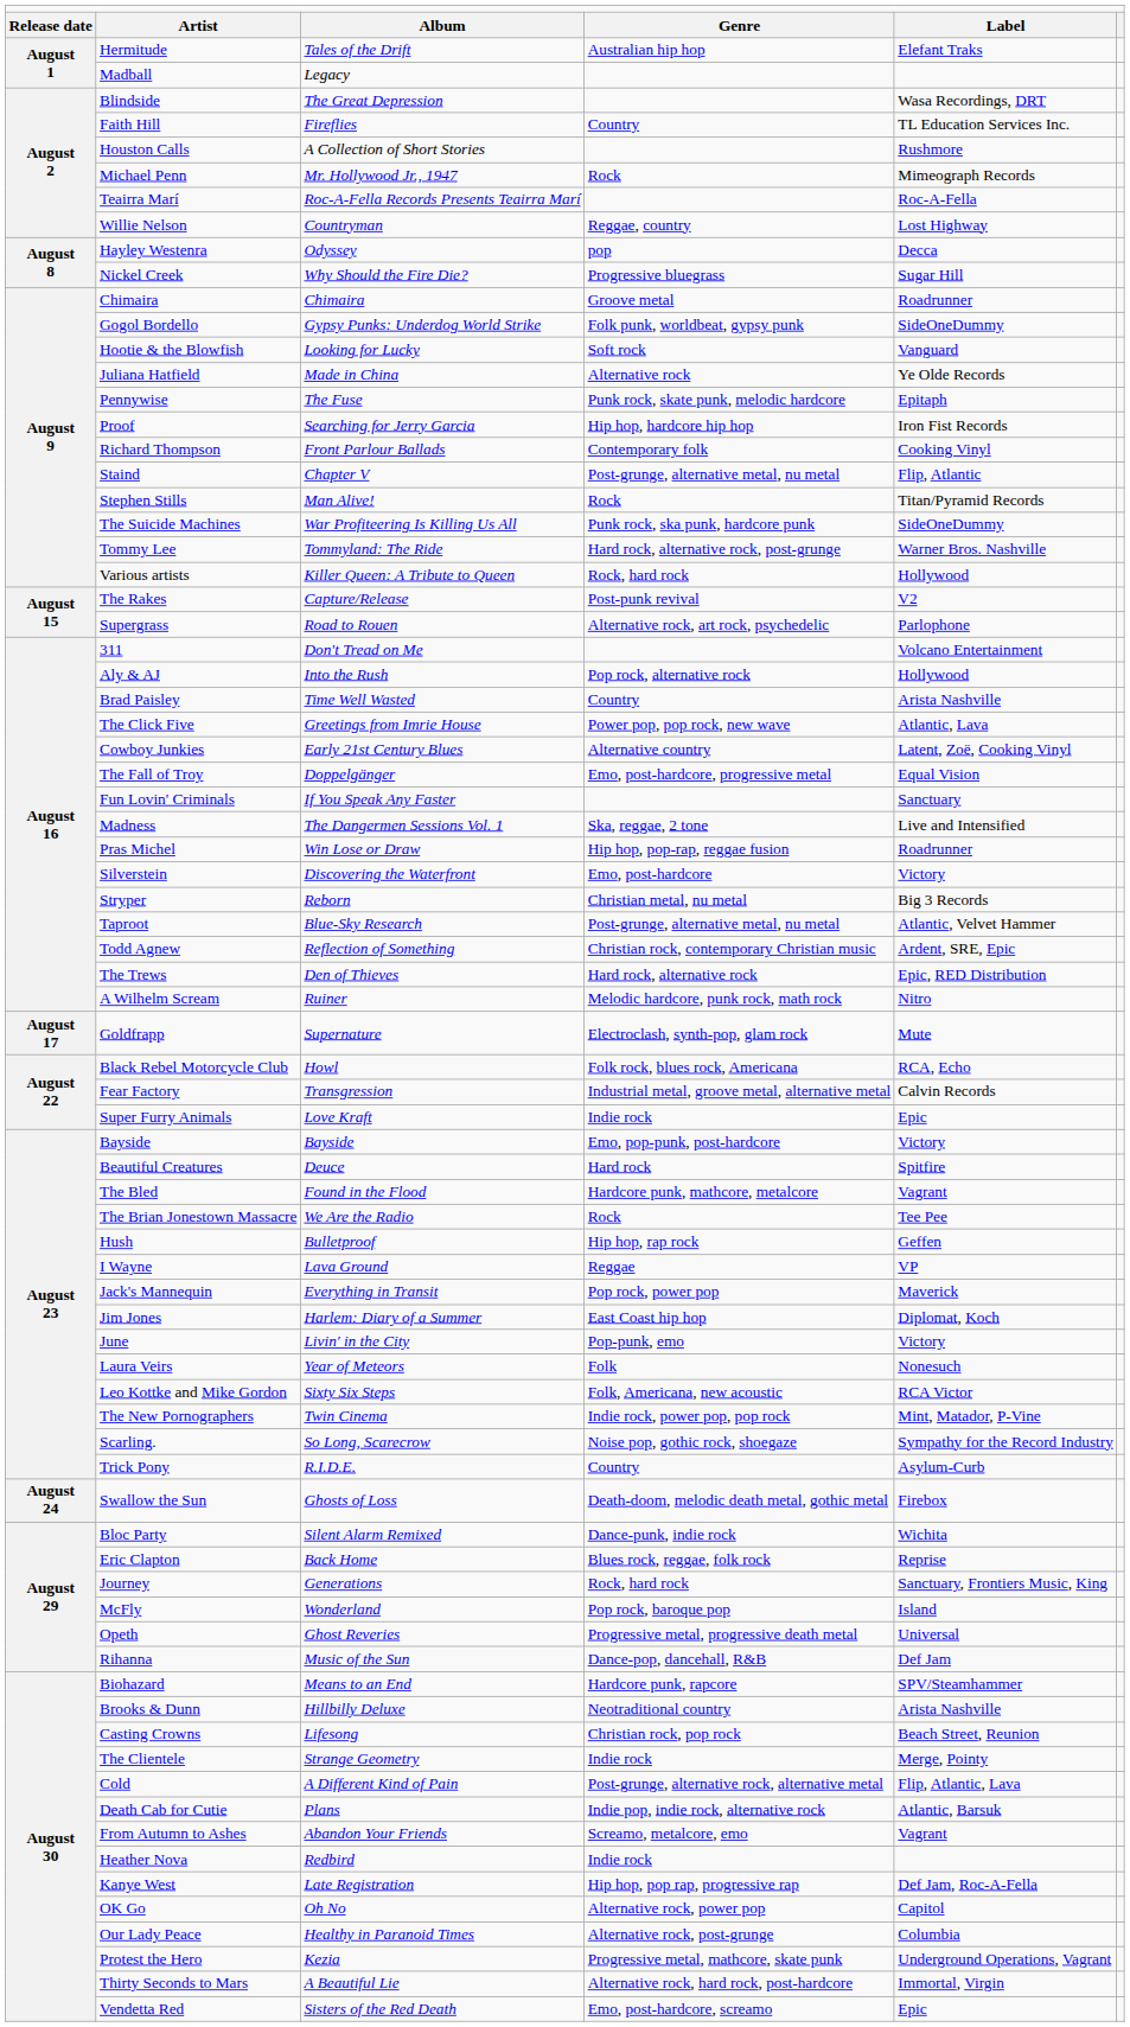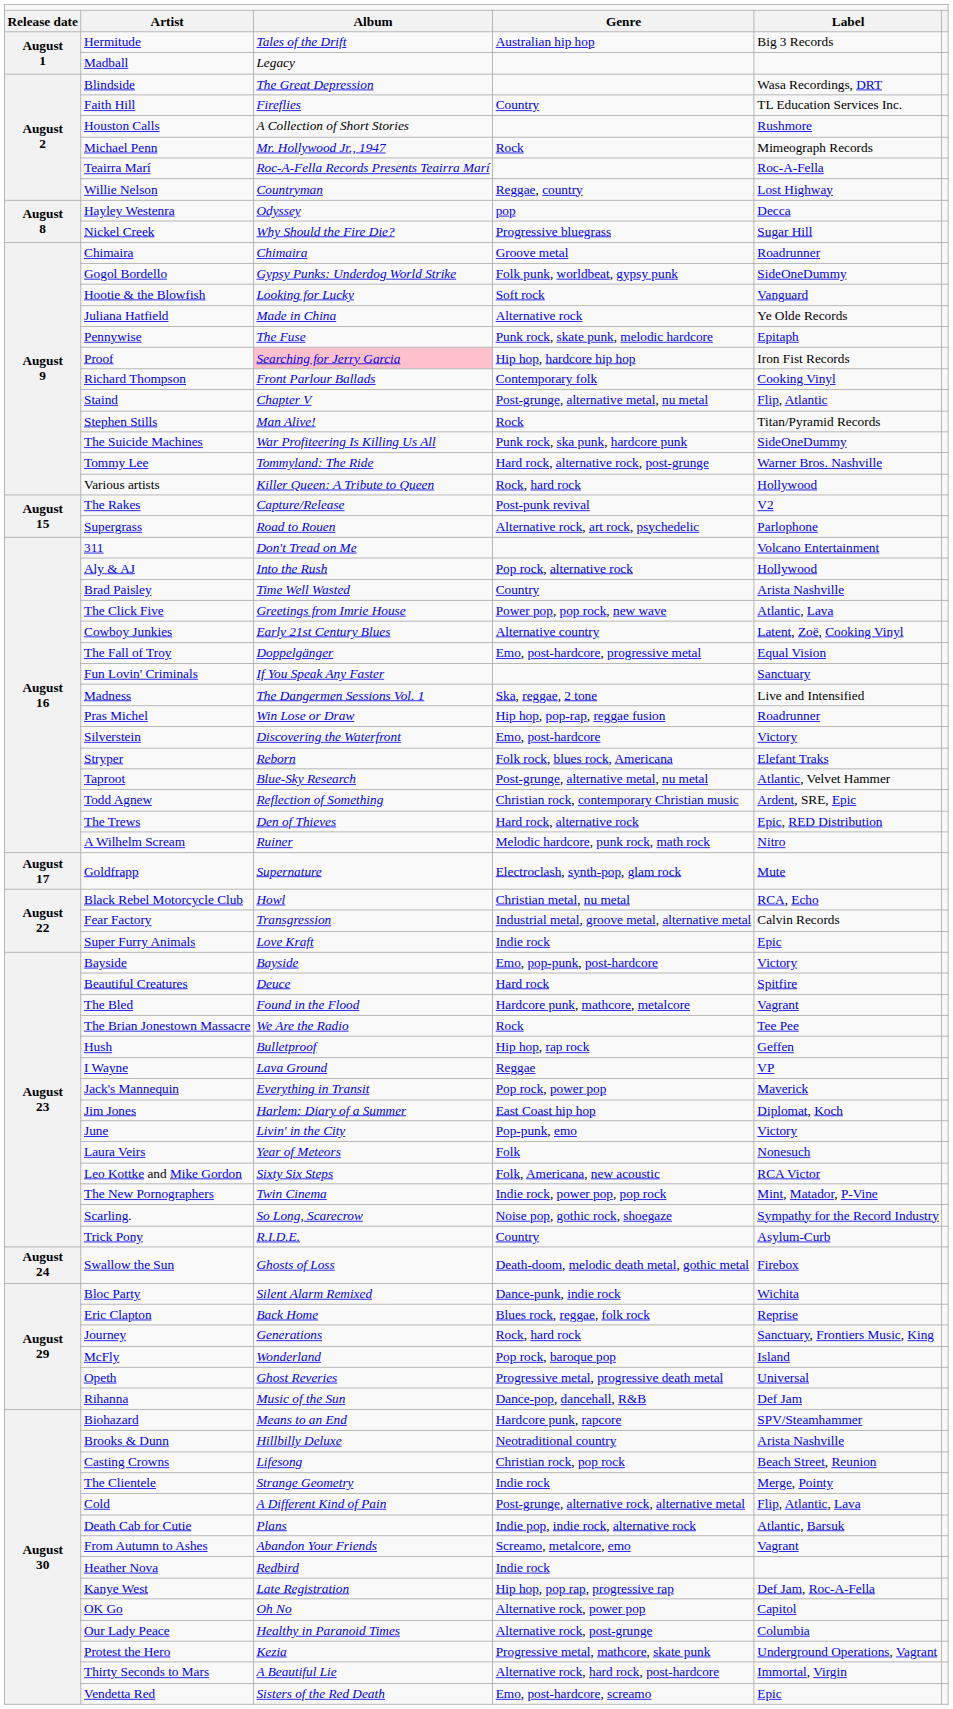 <table class="wikitable plainrowheaders">
 <tr>
 <td colspan="6" style="text-align:center;"></td>
 </tr>
 <tr>
 <th scope="col">Release date</th>
 <th scope="col">Artist</th>
 <th scope="col">Album</th>
 <th scope="col">Genre</th>
 <th scope="col">Label</th>
 <th scope="col"></th>
 </tr>
 <tr>
 <th scope="row" rowspan="2" style="text-align:center;">August<br>1</th>
 <td><a href='#'>Hermitude</a></td>
 <td><em><a href='#'>Tales of the Drift</a></em></td>
 <td><a href='#'>Australian hip hop</a></td>
-<td><a href='#'>Elefant Traks</a></td>
+<td>Big 3 Records</td>
 <td></td>
 </tr>
 <tr>
 <td><a href='#'>Madball</a></td>
 <td><em>Legacy</em></td>
 <td></td>
 <td></td>
 <td></td>
 </tr>
 <tr>
 <th scope="row" rowspan="6" style="text-align:center;">August<br>2</th>
 <td><a href='#'>Blindside</a></td>
 <td><em><a href='#'>The Great Depression</a></em></td>
 <td></td>
 <td>Wasa Recordings, <a href='#'>DRT</a></td>
 <td></td>
 </tr>
 <tr>
 <td><a href='#'>Faith Hill</a></td>
 <td><em><a href='#'>Fireflies</a></em></td>
 <td><a href='#'>Country</a></td>
 <td>TL Education Services Inc.</td>
 <td></td>
 </tr>
 <tr>
 <td><a href='#'>Houston Calls</a></td>
 <td><em>A Collection of Short Stories</em></td>
 <td></td>
 <td><a href='#'>Rushmore</a></td>
 <td></td>
 </tr>
 <tr>
 <td><a href='#'>Michael Penn</a></td>
 <td><em><a href='#'>Mr. Hollywood Jr., 1947</a></em></td>
 <td><a href='#'>Rock</a></td>
 <td>Mimeograph Records</td>
 <td></td>
 </tr>
 <tr>
 <td><a href='#'>Teairra Marí</a></td>
 <td><em><a href='#'>Roc-A-Fella Records Presents Teairra Marí</a></em></td>
 <td></td>
 <td><a href='#'>Roc-A-Fella</a></td>
 <td></td>
 </tr>
 <tr>
 <td><a href='#'>Willie Nelson</a></td>
 <td><em><a href='#'>Countryman</a></em></td>
 <td><a href='#'>Reggae</a>, <a href='#'>country</a></td>
 <td><a href='#'>Lost Highway</a></td>
 <td></td>
 </tr>
 <tr>
 <th scope="row" rowspan="2" style="text-align:center;">August<br>8</th>
 <td><a href='#'>Hayley Westenra</a></td>
 <td><em><a href='#'>Odyssey</a></em></td>
 <td><a href='#'>pop</a></td>
 <td><a href='#'>Decca</a></td>
 <td></td>
 </tr>
 <tr>
 <td><a href='#'>Nickel Creek</a></td>
 <td><em><a href='#'>Why Should the Fire Die?</a></em></td>
 <td><a href='#'>Progressive bluegrass</a></td>
 <td><a href='#'>Sugar Hill</a></td>
 <td></td>
 </tr>
 <tr>
 <th scope="row" rowspan="12" style="text-align:center;">August<br>9</th>
 <td><a href='#'>Chimaira</a></td>
 <td><em><a href='#'>Chimaira</a></em></td>
 <td><a href='#'>Groove metal</a></td>
 <td><a href='#'>Roadrunner</a></td>
 <td></td>
 </tr>
 <tr>
 <td><a href='#'>Gogol Bordello</a></td>
 <td><em><a href='#'>Gypsy Punks: Underdog World Strike</a></em></td>
 <td><a href='#'>Folk punk</a>, <a href='#'>worldbeat</a>, <a href='#'>gypsy punk</a></td>
 <td><a href='#'>SideOneDummy</a></td>
 <td></td>
 </tr>
 <tr>
 <td><a href='#'>Hootie & the Blowfish</a></td>
 <td><em><a href='#'>Looking for Lucky</a></em></td>
 <td><a href='#'>Soft rock</a></td>
 <td><a href='#'>Vanguard</a></td>
 <td></td>
 </tr>
 <tr>
 <td><a href='#'>Juliana Hatfield</a></td>
 <td><em><a href='#'>Made in China</a></em></td>
 <td><a href='#'>Alternative rock</a></td>
 <td>Ye Olde Records</td>
 <td></td>
 </tr>
 <tr>
 <td><a href='#'>Pennywise</a></td>
 <td><em><a href='#'>The Fuse</a></em></td>
 <td><a href='#'>Punk rock</a>, <a href='#'>skate punk</a>, <a href='#'>melodic hardcore</a></td>
 <td><a href='#'>Epitaph</a></td>
 <td></td>
 </tr>
 <tr>
 <td><a href='#'>Proof</a></td>
-<td><em><a href='#'>Searching for Jerry Garcia</a></em></td>
+<td style="background: pink;"><em><a href='#'>Searching for Jerry Garcia</a></em></td>
 <td><a href='#'>Hip hop</a>, <a href='#'>hardcore hip hop</a></td>
 <td>Iron Fist Records</td>
 <td></td>
 </tr>
 <tr>
 <td><a href='#'>Richard Thompson</a></td>
 <td><em><a href='#'>Front Parlour Ballads</a></em></td>
 <td><a href='#'>Contemporary folk</a></td>
 <td><a href='#'>Cooking Vinyl</a></td>
 <td></td>
 </tr>
 <tr>
 <td><a href='#'>Staind</a></td>
 <td><em><a href='#'>Chapter V</a></em></td>
 <td><a href='#'>Post-grunge</a>, <a href='#'>alternative metal</a>, <a href='#'>nu metal</a></td>
 <td><a href='#'>Flip</a>, <a href='#'>Atlantic</a></td>
 <td></td>
 </tr>
 <tr>
 <td><a href='#'>Stephen Stills</a></td>
 <td><em><a href='#'>Man Alive!</a></em></td>
 <td><a href='#'>Rock</a></td>
 <td>Titan/Pyramid Records</td>
 <td></td>
 </tr>
 <tr>
 <td><a href='#'>The Suicide Machines</a></td>
 <td><em><a href='#'>War Profiteering Is Killing Us All</a></em></td>
 <td><a href='#'>Punk rock</a>, <a href='#'>ska punk</a>, <a href='#'>hardcore punk</a></td>
 <td><a href='#'>SideOneDummy</a></td>
 <td></td>
 </tr>
 <tr>
 <td><a href='#'>Tommy Lee</a></td>
 <td><em><a href='#'>Tommyland: The Ride</a></em></td>
 <td><a href='#'>Hard rock</a>, <a href='#'>alternative rock</a>, <a href='#'>post-grunge</a></td>
 <td><a href='#'>Warner Bros. Nashville</a></td>
 <td></td>
 </tr>
 <tr>
 <td>Various artists</td>
 <td><em><a href='#'>Killer Queen: A Tribute to Queen</a></em></td>
 <td><a href='#'>Rock</a>, <a href='#'>hard rock</a></td>
 <td><a href='#'>Hollywood</a></td>
 <td></td>
 </tr>
 <tr>
 <th scope="row" rowspan="2" style="text-align:center;">August<br>15</th>
 <td><a href='#'>The Rakes</a></td>
 <td><em><a href='#'>Capture/Release</a></em></td>
 <td><a href='#'>Post-punk revival</a></td>
 <td><a href='#'>V2</a></td>
 <td></td>
 </tr>
 <tr>
 <td><a href='#'>Supergrass</a></td>
 <td><em><a href='#'>Road to Rouen</a></em></td>
 <td><a href='#'>Alternative rock</a>, <a href='#'>art rock</a>, <a href='#'>psychedelic</a></td>
 <td><a href='#'>Parlophone</a></td>
 <td></td>
 </tr>
 <tr>
 <th scope="row" rowspan="15" style="text-align:center;">August<br>16</th>
 <td><a href='#'>311</a></td>
 <td><em><a href='#'>Don't Tread on Me</a></em></td>
 <td></td>
 <td><a href='#'>Volcano Entertainment</a></td>
 <td></td>
 </tr>
 <tr>
 <td><a href='#'>Aly & AJ</a></td>
 <td><em><a href='#'>Into the Rush</a></em></td>
 <td><a href='#'>Pop rock</a>, <a href='#'>alternative rock</a></td>
 <td><a href='#'>Hollywood</a></td>
 <td></td>
 </tr>
 <tr>
 <td><a href='#'>Brad Paisley</a></td>
 <td><em><a href='#'>Time Well Wasted</a></em></td>
 <td><a href='#'>Country</a></td>
 <td><a href='#'>Arista Nashville</a></td>
 <td></td>
 </tr>
 <tr>
 <td><a href='#'>The Click Five</a></td>
 <td><em><a href='#'>Greetings from Imrie House</a></em></td>
 <td><a href='#'>Power pop</a>, <a href='#'>pop rock</a>, <a href='#'>new wave</a></td>
 <td><a href='#'>Atlantic</a>, <a href='#'>Lava</a></td>
 <td></td>
 </tr>
 <tr>
 <td><a href='#'>Cowboy Junkies</a></td>
 <td><em><a href='#'>Early 21st Century Blues</a></em></td>
 <td><a href='#'>Alternative country</a></td>
 <td><a href='#'>Latent</a>, <a href='#'>Zoë</a>, <a href='#'>Cooking Vinyl</a></td>
 <td></td>
 </tr>
 <tr>
 <td><a href='#'>The Fall of Troy</a></td>
 <td><em><a href='#'>Doppelgänger</a></em></td>
 <td><a href='#'>Emo</a>, <a href='#'>post-hardcore</a>, <a href='#'>progressive metal</a></td>
 <td><a href='#'>Equal Vision</a></td>
 <td></td>
 </tr>
 <tr>
 <td><a href='#'>Fun Lovin' Criminals</a></td>
 <td><em><a href='#'>If You Speak Any Faster</a></em></td>
 <td></td>
 <td><a href='#'>Sanctuary</a></td>
 <td></td>
 </tr>
 <tr>
 <td><a href='#'>Madness</a></td>
 <td><em><a href='#'>The Dangermen Sessions Vol. 1</a></em></td>
 <td><a href='#'>Ska</a>, <a href='#'>reggae</a>, <a href='#'>2 tone</a></td>
 <td>Live and Intensified</td>
 <td></td>
 </tr>
 <tr>
 <td><a href='#'>Pras Michel</a></td>
 <td><em><a href='#'>Win Lose or Draw</a></em></td>
 <td><a href='#'>Hip hop</a>, <a href='#'>pop-rap</a>, <a href='#'>reggae fusion</a></td>
 <td><a href='#'>Roadrunner</a></td>
 <td></td>
 </tr>
 <tr>
 <td><a href='#'>Silverstein</a></td>
 <td><em><a href='#'>Discovering the Waterfront</a></em></td>
 <td><a href='#'>Emo</a>, <a href='#'>post-hardcore</a></td>
 <td><a href='#'>Victory</a></td>
 <td></td>
 </tr>
 <tr>
 <td><a href='#'>Stryper</a></td>
 <td><em><a href='#'>Reborn</a></em></td>
-<td><a href='#'>Christian metal</a>, <a href='#'>nu metal</a></td>
-<td>Big 3 Records</td>
+<td><a href='#'>Folk rock</a>, <a href='#'>blues rock</a>, <a href='#'>Americana</a></td>
+<td><a href='#'>Elefant Traks</a></td>
 <td></td>
 </tr>
 <tr>
 <td><a href='#'>Taproot</a></td>
 <td><em><a href='#'>Blue-Sky Research</a></em></td>
 <td><a href='#'>Post-grunge</a>, <a href='#'>alternative metal</a>, <a href='#'>nu metal</a></td>
 <td><a href='#'>Atlantic</a>, Velvet Hammer</td>
 <td></td>
 </tr>
 <tr>
 <td><a href='#'>Todd Agnew</a></td>
 <td><em><a href='#'>Reflection of Something</a></em></td>
 <td><a href='#'>Christian rock</a>, <a href='#'>contemporary Christian music</a></td>
 <td><a href='#'>Ardent</a>, SRE, <a href='#'>Epic</a></td>
 <td></td>
 </tr>
 <tr>
 <td><a href='#'>The Trews</a></td>
 <td><em><a href='#'>Den of Thieves</a></em></td>
 <td><a href='#'>Hard rock</a>, <a href='#'>alternative rock</a></td>
 <td><a href='#'>Epic</a>, <a href='#'>RED Distribution</a></td>
 <td></td>
 </tr>
 <tr>
 <td><a href='#'>A Wilhelm Scream</a></td>
 <td><em><a href='#'>Ruiner</a></em></td>
 <td><a href='#'>Melodic hardcore</a>, <a href='#'>punk rock</a>, <a href='#'>math rock</a></td>
 <td><a href='#'>Nitro</a></td>
 <td></td>
 </tr>
 <tr>
 <th scope="row" style="text-align:center;">August<br>17</th>
 <td><a href='#'>Goldfrapp</a></td>
 <td><em><a href='#'>Supernature</a></em></td>
 <td><a href='#'>Electroclash</a>, <a href='#'>synth-pop</a>, <a href='#'>glam rock</a></td>
 <td><a href='#'>Mute</a></td>
 <td></td>
 </tr>
 <tr>
 <th scope="row" rowspan="3" style="text-align:center;">August<br>22</th>
 <td><a href='#'>Black Rebel Motorcycle Club</a></td>
 <td><em><a href='#'>Howl</a></em></td>
-<td><a href='#'>Folk rock</a>, <a href='#'>blues rock</a>, <a href='#'>Americana</a></td>
+<td><a href='#'>Christian metal</a>, <a href='#'>nu metal</a></td>
 <td><a href='#'>RCA</a>, <a href='#'>Echo</a></td>
 <td></td>
 </tr>
 <tr>
 <td><a href='#'>Fear Factory</a></td>
 <td><em><a href='#'>Transgression</a></em></td>
 <td><a href='#'>Industrial metal</a>, <a href='#'>groove metal</a>, <a href='#'>alternative metal</a></td>
 <td>Calvin Records</td>
 <td></td>
 </tr>
 <tr>
 <td><a href='#'>Super Furry Animals</a></td>
 <td><em><a href='#'>Love Kraft</a></em></td>
 <td><a href='#'>Indie rock</a></td>
 <td><a href='#'>Epic</a></td>
 <td></td>
 </tr>
 <tr>
 <th scope="row" rowspan="14" style="text-align:center;">August<br>23</th>
 <td><a href='#'>Bayside</a></td>
 <td><em><a href='#'>Bayside</a></em></td>
 <td><a href='#'>Emo</a>, <a href='#'>pop-punk</a>, <a href='#'>post-hardcore</a></td>
 <td><a href='#'>Victory</a></td>
 <td></td>
 </tr>
 <tr>
 <td><a href='#'>Beautiful Creatures</a></td>
 <td><em><a href='#'>Deuce</a></em></td>
 <td><a href='#'>Hard rock</a></td>
 <td><a href='#'>Spitfire</a></td>
 <td></td>
 </tr>
 <tr>
 <td><a href='#'>The Bled</a></td>
 <td><em><a href='#'>Found in the Flood</a></em></td>
 <td><a href='#'>Hardcore punk</a>, <a href='#'>mathcore</a>, <a href='#'>metalcore</a></td>
 <td><a href='#'>Vagrant</a></td>
 <td></td>
 </tr>
 <tr>
 <td><a href='#'>The Brian Jonestown Massacre</a></td>
 <td><em><a href='#'>We Are the Radio</a></em></td>
 <td><a href='#'>Rock</a></td>
 <td><a href='#'>Tee Pee</a></td>
 <td></td>
 </tr>
 <tr>
 <td><a href='#'>Hush</a></td>
 <td><em><a href='#'>Bulletproof</a></em></td>
 <td><a href='#'>Hip hop</a>, <a href='#'>rap rock</a></td>
 <td><a href='#'>Geffen</a></td>
 <td></td>
 </tr>
 <tr>
 <td><a href='#'>I Wayne</a></td>
 <td><em><a href='#'>Lava Ground</a></em></td>
 <td><a href='#'>Reggae</a></td>
 <td><a href='#'>VP</a></td>
 <td></td>
 </tr>
 <tr>
 <td><a href='#'>Jack's Mannequin</a></td>
 <td><em><a href='#'>Everything in Transit</a></em></td>
 <td><a href='#'>Pop rock</a>, <a href='#'>power pop</a></td>
 <td><a href='#'>Maverick</a></td>
 <td></td>
 </tr>
 <tr>
 <td><a href='#'>Jim Jones</a></td>
 <td><em><a href='#'>Harlem: Diary of a Summer</a></em></td>
 <td><a href='#'>East Coast hip hop</a></td>
 <td><a href='#'>Diplomat</a>, <a href='#'>Koch</a></td>
 <td></td>
 </tr>
 <tr>
 <td><a href='#'>June</a></td>
 <td><em><a href='#'>Livin' in the City</a></em></td>
 <td><a href='#'>Pop-punk</a>, <a href='#'>emo</a></td>
 <td><a href='#'>Victory</a></td>
 <td></td>
 </tr>
 <tr>
 <td><a href='#'>Laura Veirs</a></td>
 <td><em><a href='#'>Year of Meteors</a></em></td>
 <td><a href='#'>Folk</a></td>
 <td><a href='#'>Nonesuch</a></td>
 <td></td>
 </tr>
 <tr>
 <td><a href='#'>Leo Kottke</a> and <a href='#'>Mike Gordon</a></td>
 <td><em><a href='#'>Sixty Six Steps</a></em></td>
 <td><a href='#'>Folk</a>, <a href='#'>Americana</a>, <a href='#'>new acoustic</a></td>
 <td><a href='#'>RCA Victor</a></td>
 <td></td>
 </tr>
 <tr>
 <td><a href='#'>The New Pornographers</a></td>
 <td><em><a href='#'>Twin Cinema</a></em></td>
 <td><a href='#'>Indie rock</a>, <a href='#'>power pop</a>, <a href='#'>pop rock</a></td>
 <td><a href='#'>Mint</a>, <a href='#'>Matador</a>, <a href='#'>P-Vine</a></td>
 <td></td>
 </tr>
 <tr>
 <td><a href='#'>Scarling</a>.</td>
 <td><em><a href='#'>So Long, Scarecrow</a></em></td>
 <td><a href='#'>Noise pop</a>, <a href='#'>gothic rock</a>, <a href='#'>shoegaze</a></td>
 <td><a href='#'>Sympathy for the Record Industry</a></td>
 <td></td>
 </tr>
 <tr>
 <td><a href='#'>Trick Pony</a></td>
 <td><em><a href='#'>R.I.D.E.</a></em></td>
 <td><a href='#'>Country</a></td>
 <td><a href='#'>Asylum-Curb</a></td>
 <td></td>
 </tr>
 <tr>
 <th scope="row" style="text-align:center;">August<br>24</th>
 <td><a href='#'>Swallow the Sun</a></td>
 <td><em><a href='#'>Ghosts of Loss</a></em></td>
 <td><a href='#'>Death-doom</a>, <a href='#'>melodic death metal</a>, <a href='#'>gothic metal</a></td>
 <td><a href='#'>Firebox</a></td>
 <td></td>
 </tr>
 <tr>
 <th scope="row" rowspan="6" style="text-align:center;">August<br>29</th>
 <td><a href='#'>Bloc Party</a></td>
 <td><em><a href='#'>Silent Alarm Remixed</a></em></td>
 <td><a href='#'>Dance-punk</a>, <a href='#'>indie rock</a></td>
 <td><a href='#'>Wichita</a></td>
 <td></td>
 </tr>
 <tr>
 <td><a href='#'>Eric Clapton</a></td>
 <td><em><a href='#'>Back Home</a></em></td>
 <td><a href='#'>Blues rock</a>, <a href='#'>reggae</a>, <a href='#'>folk rock</a></td>
 <td><a href='#'>Reprise</a></td>
 <td></td>
 </tr>
 <tr>
 <td><a href='#'>Journey</a></td>
 <td><em><a href='#'>Generations</a></em></td>
 <td><a href='#'>Rock</a>, <a href='#'>hard rock</a></td>
 <td><a href='#'>Sanctuary</a>, <a href='#'>Frontiers Music</a>, <a href='#'>King</a></td>
 <td></td>
 </tr>
 <tr>
 <td><a href='#'>McFly</a></td>
 <td><em><a href='#'>Wonderland</a></em></td>
 <td><a href='#'>Pop rock</a>, <a href='#'>baroque pop</a></td>
 <td><a href='#'>Island</a></td>
 <td></td>
 </tr>
 <tr>
 <td><a href='#'>Opeth</a></td>
 <td><em><a href='#'>Ghost Reveries</a></em></td>
 <td><a href='#'>Progressive metal</a>, <a href='#'>progressive death metal</a></td>
 <td><a href='#'>Universal</a></td>
 <td></td>
 </tr>
 <tr>
 <td><a href='#'>Rihanna</a></td>
 <td><em><a href='#'>Music of the Sun</a></em></td>
 <td><a href='#'>Dance-pop</a>, <a href='#'>dancehall</a>, <a href='#'>R&B</a></td>
 <td><a href='#'>Def Jam</a></td>
 <td></td>
 </tr>
 <tr>
 <th scope="row" rowspan="14" style="text-align:center;">August<br>30</th>
 <td><a href='#'>Biohazard</a></td>
 <td><em><a href='#'>Means to an End</a></em></td>
 <td><a href='#'>Hardcore punk</a>, <a href='#'>rapcore</a></td>
 <td><a href='#'>SPV/Steamhammer</a></td>
 <td></td>
 </tr>
 <tr>
 <td><a href='#'>Brooks & Dunn</a></td>
 <td><em><a href='#'>Hillbilly Deluxe</a></em></td>
 <td><a href='#'>Neotraditional country</a></td>
 <td><a href='#'>Arista Nashville</a></td>
 <td></td>
 </tr>
 <tr>
 <td><a href='#'>Casting Crowns</a></td>
 <td><em><a href='#'>Lifesong</a></em></td>
 <td><a href='#'>Christian rock</a>, <a href='#'>pop rock</a></td>
 <td><a href='#'>Beach Street</a>, <a href='#'>Reunion</a></td>
 <td></td>
 </tr>
 <tr>
 <td><a href='#'>The Clientele</a></td>
 <td><em><a href='#'>Strange Geometry</a></em></td>
 <td><a href='#'>Indie rock</a></td>
 <td><a href='#'>Merge</a>, <a href='#'>Pointy</a></td>
 <td></td>
 </tr>
 <tr>
 <td><a href='#'>Cold</a></td>
 <td><em><a href='#'>A Different Kind of Pain</a></em></td>
 <td><a href='#'>Post-grunge</a>, <a href='#'>alternative rock</a>, <a href='#'>alternative metal</a></td>
 <td><a href='#'>Flip</a>, <a href='#'>Atlantic</a>, <a href='#'>Lava</a></td>
 <td></td>
 </tr>
 <tr>
 <td><a href='#'>Death Cab for Cutie</a></td>
 <td><em><a href='#'>Plans</a></em></td>
 <td><a href='#'>Indie pop</a>, <a href='#'>indie rock</a>, <a href='#'>alternative rock</a></td>
 <td><a href='#'>Atlantic</a>, <a href='#'>Barsuk</a></td>
 <td></td>
 </tr>
 <tr>
 <td><a href='#'>From Autumn to Ashes</a></td>
 <td><em><a href='#'>Abandon Your Friends</a></em></td>
 <td><a href='#'>Screamo</a>, <a href='#'>metalcore</a>, <a href='#'>emo</a></td>
 <td><a href='#'>Vagrant</a></td>
 <td></td>
 </tr>
 <tr>
 <td><a href='#'>Heather Nova</a></td>
 <td><em><a href='#'>Redbird</a></em></td>
 <td><a href='#'>Indie rock</a></td>
 <td></td>
 <td></td>
 </tr>
 <tr>
 <td><a href='#'>Kanye West</a></td>
 <td><em><a href='#'>Late Registration</a></em></td>
 <td><a href='#'>Hip hop</a>, <a href='#'>pop rap</a>, <a href='#'>progressive rap</a></td>
 <td><a href='#'>Def Jam</a>, <a href='#'>Roc-A-Fella</a></td>
 <td></td>
 </tr>
 <tr>
 <td><a href='#'>OK Go</a></td>
 <td><em><a href='#'>Oh No</a></em></td>
 <td><a href='#'>Alternative rock</a>, <a href='#'>power pop</a></td>
 <td><a href='#'>Capitol</a></td>
 <td></td>
 </tr>
 <tr>
 <td><a href='#'>Our Lady Peace</a></td>
 <td><em><a href='#'>Healthy in Paranoid Times</a></em></td>
 <td><a href='#'>Alternative rock</a>, <a href='#'>post-grunge</a></td>
 <td><a href='#'>Columbia</a></td>
 <td></td>
 </tr>
 <tr>
 <td><a href='#'>Protest the Hero</a></td>
 <td><em><a href='#'>Kezia</a></em></td>
 <td><a href='#'>Progressive metal</a>, <a href='#'>mathcore</a>, <a href='#'>skate punk</a></td>
 <td><a href='#'>Underground Operations</a>, <a href='#'>Vagrant</a></td>
 <td></td>
 </tr>
 <tr>
 <td><a href='#'>Thirty Seconds to Mars</a></td>
 <td><em><a href='#'>A Beautiful Lie</a></em></td>
 <td><a href='#'>Alternative rock</a>, <a href='#'>hard rock</a>, <a href='#'>post-hardcore</a></td>
 <td><a href='#'>Immortal</a>, <a href='#'>Virgin</a></td>
 <td></td>
 </tr>
 <tr>
 <td><a href='#'>Vendetta Red</a></td>
 <td><em><a href='#'>Sisters of the Red Death</a></em></td>
 <td><a href='#'>Emo</a>, <a href='#'>post-hardcore</a>, <a href='#'>screamo</a></td>
 <td><a href='#'>Epic</a></td>
 <td></td>
 </tr>
 </table>
